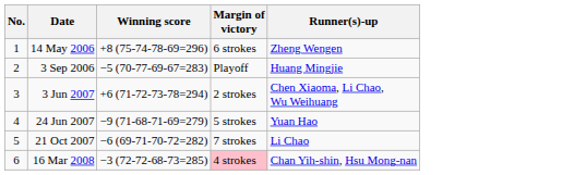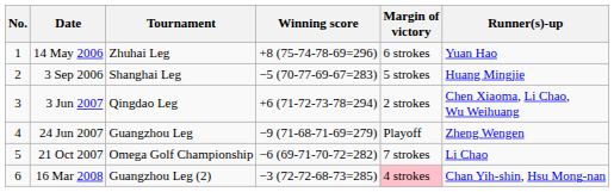 <table class="wikitable" style="font-size:95%;">
 <tr>
 <th>No.</th>
 <th>Date</th>
+<th>Tournament</th>
 <th>Winning score</th>
 <th>Margin of<br>victory</th>
 <th>Runner(s)-up</th>
 </tr>
 <tr>
 <td align=center>1</td>
 <td align=right>14 May <a href='#'>2006</a></td>
+<td>Zhuhai Leg</td>
 <td>+8 (75-74-78-69=296)</td>
 <td>6 strokes</td>
-<td> <a href='#'>Zheng Wengen</a></td>
+<td> <a href='#'>Yuan Hao</a></td>
 </tr>
 <tr>
 <td align=center>2</td>
 <td align=right>3 Sep 2006</td>
+<td>Shanghai Leg</td>
 <td>−5 (70-77-69-67=283)</td>
-<td>Playoff</td>
+<td>5 strokes</td>
 <td> <a href='#'>Huang Mingjie</a></td>
 </tr>
 <tr>
 <td align=center>3</td>
 <td align=right>3 Jun <a href='#'>2007</a></td>
+<td>Qingdao Leg</td>
 <td>+6 (71-72-73-78=294)</td>
 <td>2 strokes</td>
 <td> <a href='#'>Chen Xiaoma</a>,  <a href='#'>Li Chao</a>,<br> <a href='#'>Wu Weihuang</a></td>
 </tr>
 <tr>
 <td align=center>4</td>
 <td align=right>24 Jun 2007</td>
+<td>Guangzhou Leg</td>
 <td>−9 (71-68-71-69=279)</td>
-<td>5 strokes</td>
-<td> <a href='#'>Yuan Hao</a></td>
+<td>Playoff</td>
+<td> <a href='#'>Zheng Wengen</a></td>
 </tr>
 <tr>
 <td align=center>5</td>
 <td align=right>21 Oct 2007</td>
+<td>Omega Golf Championship</td>
 <td>−6 (69-71-70-72=282)</td>
 <td>7 strokes</td>
 <td> <a href='#'>Li Chao</a></td>
 </tr>
 <tr>
 <td align=center>6</td>
 <td align=right>16 Mar <a href='#'>2008</a></td>
+<td>Guangzhou Leg (2)</td>
 <td>−3 (72-72-68-73=285)</td>
 <td style="background: pink;">4 strokes</td>
 <td> <a href='#'>Chan Yih-shin</a>,  <a href='#'>Hsu Mong-nan</a></td>
 </tr>
 </table>
